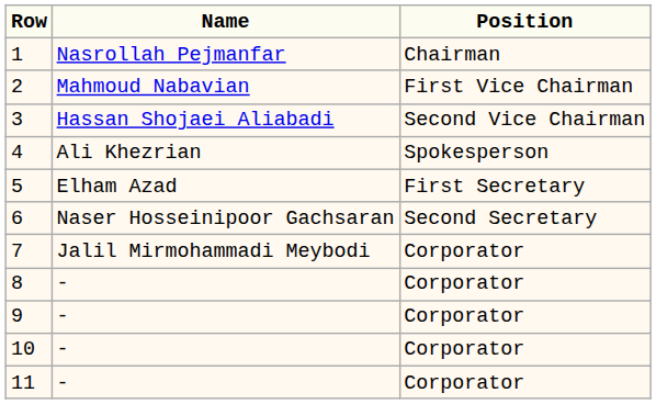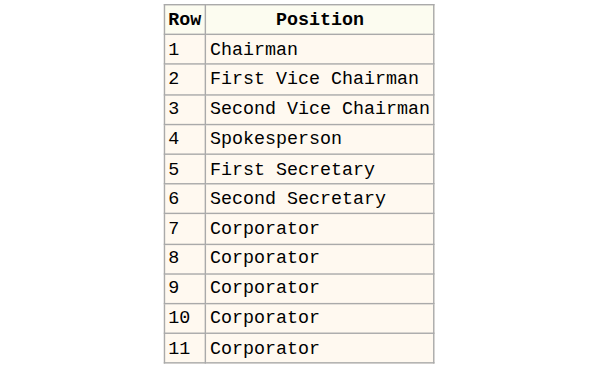 <table class="wikitable" style="background-color:#fff9f0; margin: 1em auto 1em auto">
 <tr>
 <td align="center" style="background:#fcfcf0;"><strong>Row</strong></td>
-<td align="center" style="background:#fcfcf0;"><strong>Name</strong></td>
 <td align="center" style="background:#fcfcf0;"><strong>Position</strong></td>
 </tr>
 <tr>
 <td>1</td>
-<td><a href='#'>Nasrollah Pejmanfar</a></td>
 <td>Chairman</td>
 </tr>
 <tr>
 <td>2</td>
-<td><a href='#'>Mahmoud Nabavian</a></td>
 <td>First Vice Chairman</td>
 </tr>
 <tr>
 <td>3</td>
-<td><a href='#'>Hassan Shojaei Aliabadi</a></td>
 <td>Second Vice Chairman</td>
 </tr>
 <tr>
 <td>4</td>
-<td>Ali Khezrian</td>
 <td>Spokesperson</td>
 </tr>
 <tr>
 <td>5</td>
-<td>Elham Azad</td>
 <td>First Secretary</td>
 </tr>
 <tr>
 <td>6</td>
-<td>Naser Hosseinipoor Gachsaran</td>
 <td>Second Secretary</td>
 </tr>
 <tr>
 <td>7</td>
-<td>Jalil Mirmohammadi Meybodi</td>
 <td>Corporator</td>
 </tr>
 <tr>
 <td>8</td>
-<td>-</td>
 <td>Corporator</td>
 </tr>
 <tr>
 <td>9</td>
-<td>-</td>
 <td>Corporator</td>
 </tr>
 <tr>
 <td>10</td>
-<td>-</td>
 <td>Corporator</td>
 </tr>
 <tr>
 <td>11</td>
-<td>-</td>
 <td>Corporator</td>
 </tr>
 </table>
